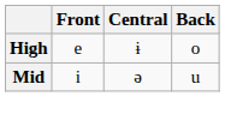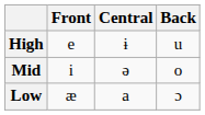 <table class="wikitable">
 <tr>
 <th></th>
 <th>Front</th>
 <th>Central</th>
 <th>Back</th>
 </tr>
 <tr align=center>
 <th>High</th>
 <td>e</td>
 <td>ɨ</td>
-<td>o</td>
+<td>u</td>
 </tr>
 <tr align=center>
 <th>Mid</th>
 <td>i</td>
 <td>ə</td>
-<td>u</td>
+<td>o</td>
+</tr>
+<tr align=center>
+<th>Low</th>
+<td>æ</td>
+<td>a</td>
+<td>ɔ</td>
 </tr>
 </table>
